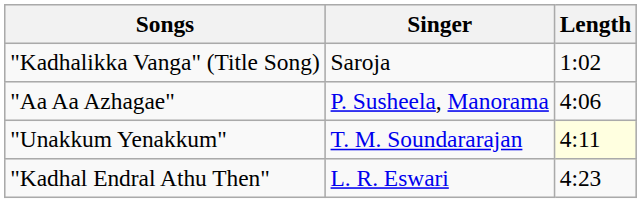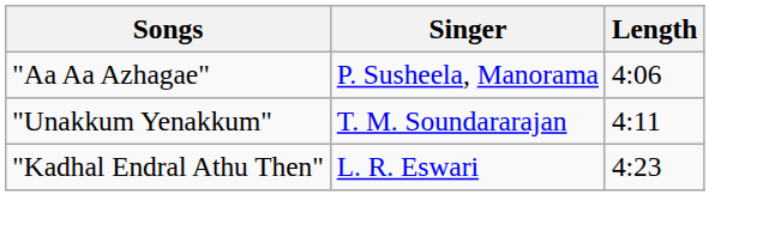 <table class="wikitable" style="font-size:95%;">
 <tr>
 <th>Songs</th>
 <th>Singer</th>
 <th>Length</th>
-</tr>
-<tr>
-<td>"Kadhalikka Vanga" (Title Song)</td>
-<td>Saroja</td>
-<td>1:02</td>
 </tr>
 <tr>
 <td>"Aa Aa Azhagae"</td>
 <td><a href='#'>P. Susheela</a>, <a href='#'>Manorama</a></td>
 <td>4:06</td>
 </tr>
 <tr>
 <td>"Unakkum Yenakkum"</td>
 <td><a href='#'>T. M. Soundararajan</a></td>
-<td style="background: lightyellow;">4:11</td>
+<td>4:11</td>
 </tr>
 <tr>
 <td>"Kadhal Endral Athu Then"</td>
 <td><a href='#'>L. R. Eswari</a></td>
 <td>4:23</td>
 </tr>
 </table>
